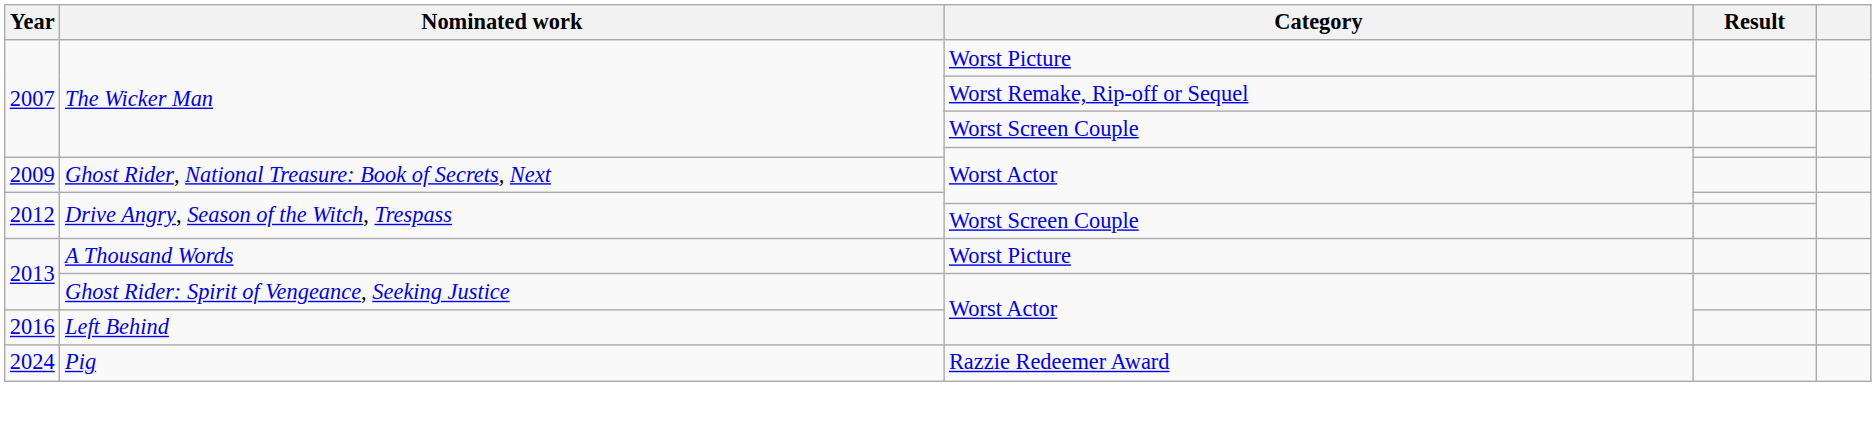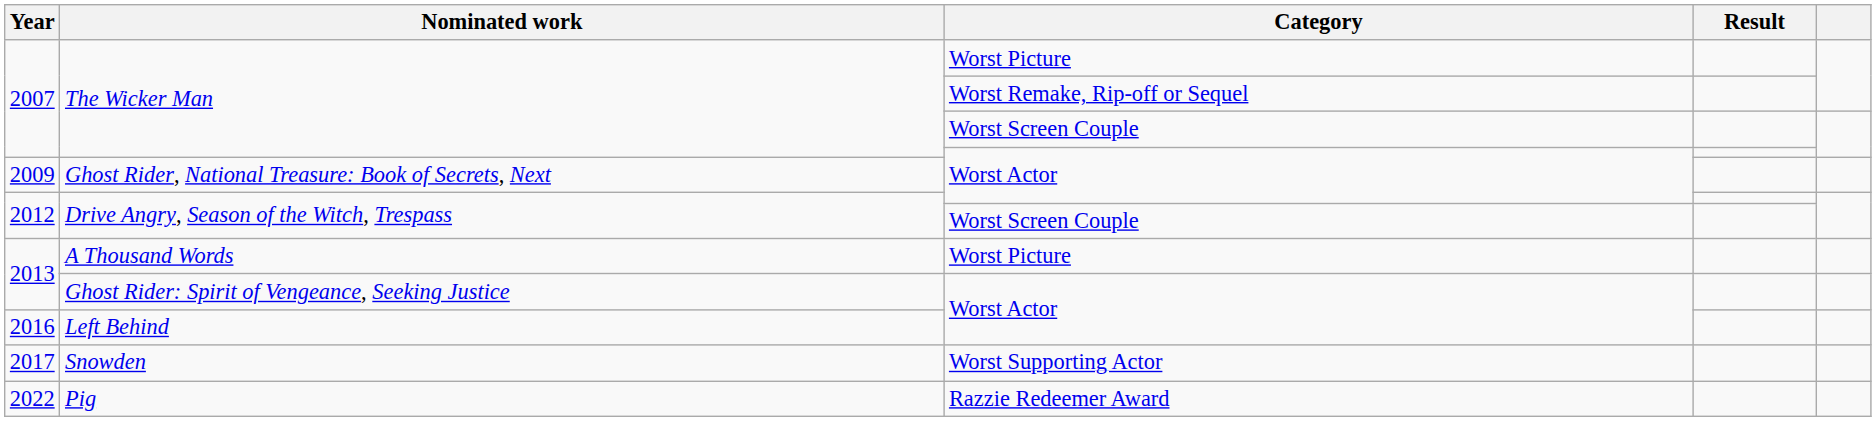 <table class="wikitable sortable">
 <tr>
 <th scope="col" style="width:1em;">Year</th>
 <th scope="col" style="width:39em;">Nominated work</th>
 <th scope="col" style="width:33em;">Category</th>
 <th scope="col" style="width:5em;">Result</th>
 <th scope="col" style="width:2em;" class="unsortable"></th>
 </tr>
 <tr>
 <td rowspan="4"><a href='#'>2007</a></td>
 <td rowspan="4"><em><a href='#'>The Wicker Man</a></em></td>
 <td><a href='#'>Worst Picture</a></td>
 <td></td>
 </tr>
 <tr>
 <td><a href='#'>Worst Remake, Rip-off or Sequel</a></td>
 <td></td>
 </tr>
 <tr>
 <td><a href='#'>Worst Screen Couple</a></td>
 <td></td>
 <td style="text-align:center;" rowspan="2"></td>
 </tr>
 <tr>
 <td rowspan="3"><a href='#'>Worst Actor</a></td>
 <td></td>
 </tr>
 <tr>
 <td><a href='#'>2009</a></td>
 <td><em><a href='#'>Ghost Rider</a></em>, <em><a href='#'>National Treasure: Book of Secrets</a></em>, <em><a href='#'>Next</a></em></td>
 <td></td>
 <td style="text-align:center;"></td>
 </tr>
 <tr>
 <td rowspan="2"><a href='#'>2012</a></td>
 <td rowspan="2"><em><a href='#'>Drive Angry</a></em>, <em><a href='#'>Season of the Witch</a></em>, <em><a href='#'>Trespass</a></em></td>
 <td></td>
 <td style="text-align:center;" rowspan="2"></td>
 </tr>
 <tr>
 <td><a href='#'>Worst Screen Couple</a></td>
 <td></td>
 </tr>
 <tr>
 <td rowspan="2"><a href='#'>2013</a></td>
 <td><em><a href='#'>A Thousand Words</a></em></td>
 <td><a href='#'>Worst Picture</a></td>
 <td></td>
 <td style="text-align:center;"></td>
 </tr>
 <tr>
 <td><em><a href='#'>Ghost Rider: Spirit of Vengeance</a></em>, <em><a href='#'>Seeking Justice</a></em></td>
 <td rowspan="2"><a href='#'>Worst Actor</a></td>
 <td></td>
 <td style="text-align:center;"></td>
 </tr>
 <tr>
 <td><a href='#'>2016</a></td>
 <td><em><a href='#'>Left Behind</a></em></td>
 <td></td>
 <td style="text-align:center;"></td>
 </tr>
 <tr>
-<td><a href='#'>2024</a></td>
+<td><a href='#'>2017</a></td>
+<td><em><a href='#'>Snowden</a></em></td>
+<td><a href='#'>Worst Supporting Actor</a></td>
+<td></td>
+<td style="text-align:center;"></td>
+</tr>
+<tr>
+<td><a href='#'>2022</a></td>
 <td><em><a href='#'>Pig</a></em></td>
 <td><a href='#'>Razzie Redeemer Award</a></td>
 <td></td>
 <td style="text-align:center;"></td>
 </tr>
 </table>
